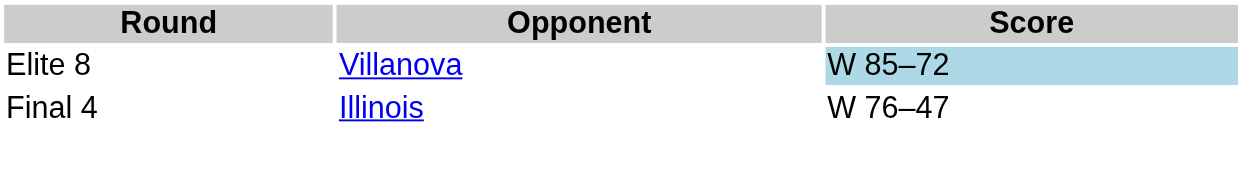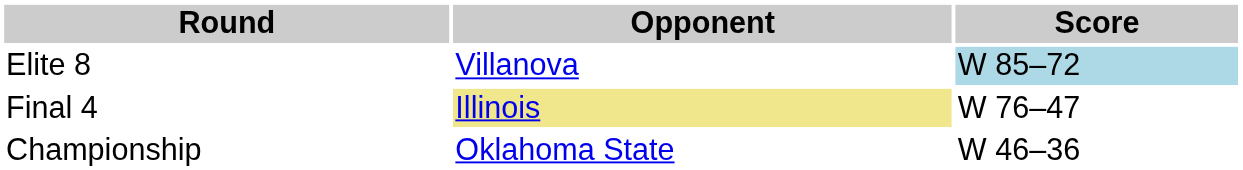 <table style="width:650px; border:'1' 'solid' 'gray'; margin:auto;">
 <tr>
 <th style="background:#ccc;">Round</th>
 <th style="background:#ccc;">Opponent</th>
 <th style="background:#ccc;">Score</th>
 </tr>
 <tr>
 <td>Elite 8</td>
 <td><a href='#'>Villanova</a></td>
 <td style="background: lightblue;">W 85–72</td>
 </tr>
 <tr>
 <td>Final 4</td>
-<td><a href='#'>Illinois</a></td>
+<td style="background: khaki;"><a href='#'>Illinois</a></td>
 <td>W 76–47</td>
 </tr>
+<tr>
+<td>Championship</td>
+<td><a href='#'>Oklahoma State</a></td>
+<td>W 46–36</td>
+</tr>
 </table>
